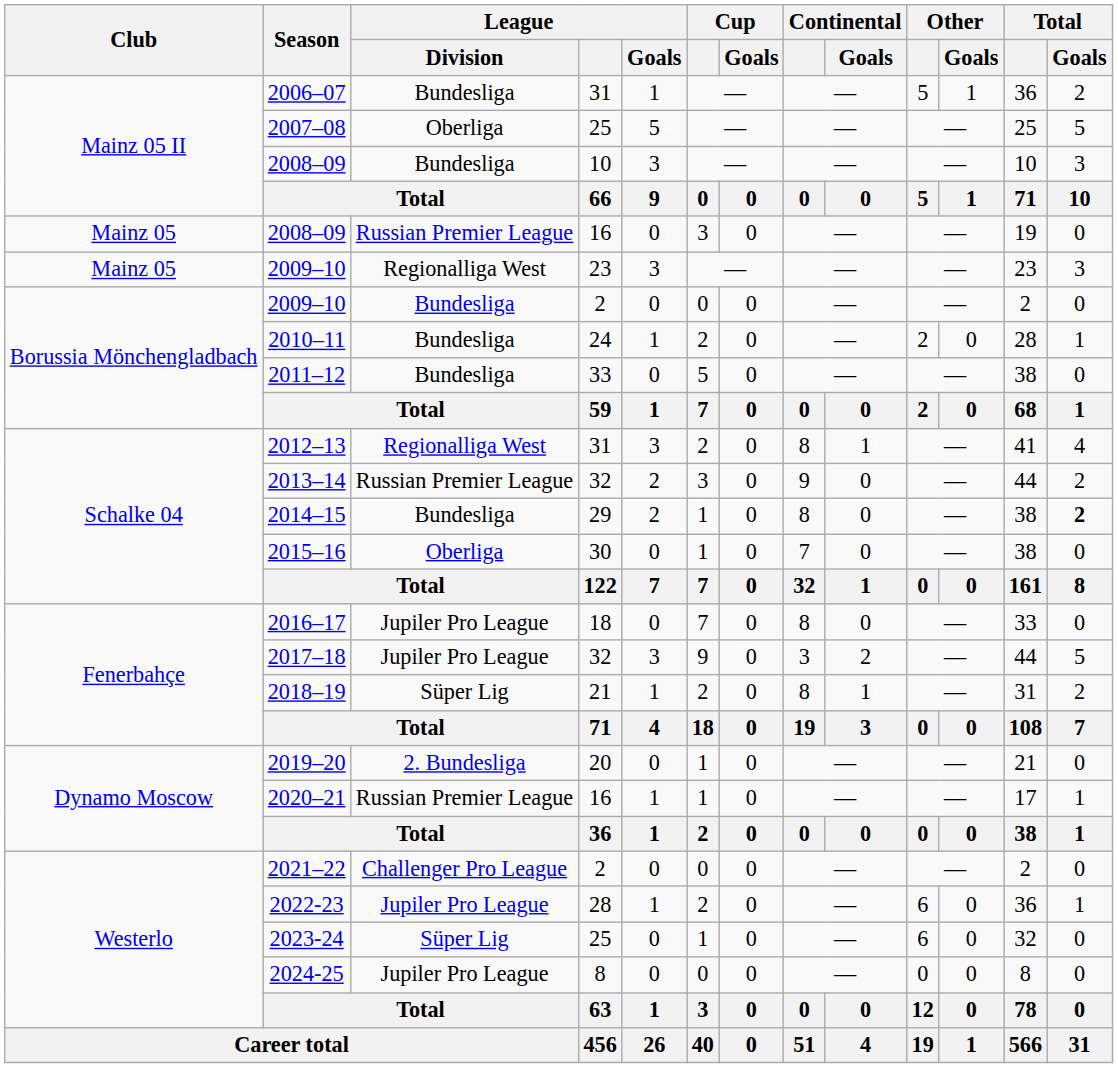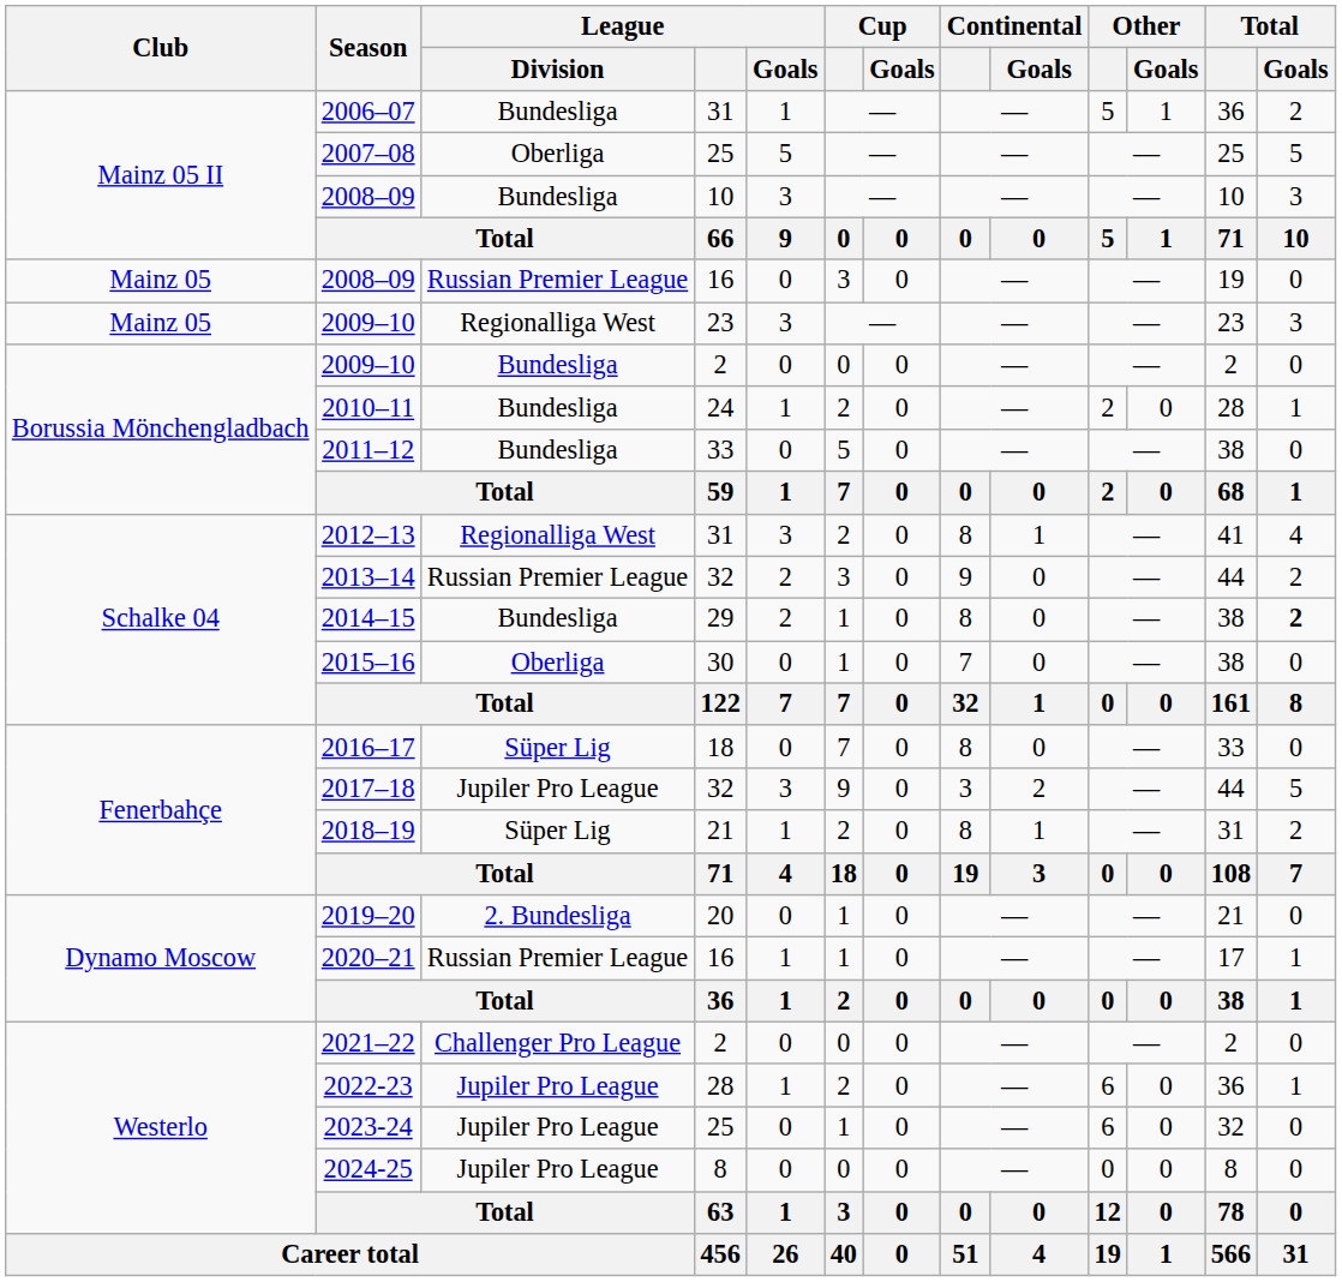 <table class="wikitable" style="text-align:center">
 <tr>
 <th rowspan="2">Club</th>
 <th rowspan="2">Season</th>
 <th colspan="3">League</th>
 <th colspan="2">Cup</th>
 <th colspan="2">Continental</th>
 <th colspan="2">Other</th>
 <th colspan="2">Total</th>
 </tr>
 <tr>
 <th>Division</th>
 <th></th>
 <th>Goals</th>
 <th></th>
 <th>Goals</th>
 <th></th>
 <th>Goals</th>
 <th></th>
 <th>Goals</th>
 <th></th>
 <th>Goals</th>
 </tr>
 <tr>
 <td rowspan="4"><a href='#'>Mainz 05 II</a></td>
 <td><a href='#'>2006–07</a></td>
 <td>Bundesliga</td>
 <td>31</td>
 <td>1</td>
 <td colspan="2">—</td>
 <td colspan="2">—</td>
 <td>5</td>
 <td>1</td>
 <td>36</td>
 <td>2</td>
 </tr>
 <tr>
 <td><a href='#'>2007–08</a></td>
 <td>Oberliga</td>
 <td>25</td>
 <td>5</td>
 <td colspan="2">—</td>
 <td colspan="2">—</td>
 <td colspan="2">—</td>
 <td>25</td>
 <td>5</td>
 </tr>
 <tr>
 <td><a href='#'>2008–09</a></td>
 <td>Bundesliga</td>
 <td>10</td>
 <td>3</td>
 <td colspan="2">—</td>
 <td colspan="2">—</td>
 <td colspan="2">—</td>
 <td>10</td>
 <td>3</td>
 </tr>
 <tr>
 <th colspan="2">Total</th>
 <th>66</th>
 <th>9</th>
 <th>0</th>
 <th>0</th>
 <th>0</th>
 <th>0</th>
 <th>5</th>
 <th>1</th>
 <th>71</th>
 <th>10</th>
 </tr>
 <tr>
 <td><a href='#'>Mainz 05</a></td>
 <td><a href='#'>2008–09</a></td>
 <td><a href='#'>Russian Premier League</a></td>
 <td>16</td>
 <td>0</td>
 <td>3</td>
 <td>0</td>
 <td colspan="2">—</td>
 <td colspan="2">—</td>
 <td>19</td>
 <td>0</td>
 </tr>
 <tr>
 <td><a href='#'>Mainz 05</a></td>
 <td><a href='#'>2009–10</a></td>
 <td>Regionalliga West</td>
 <td>23</td>
 <td>3</td>
 <td colspan="2">—</td>
 <td colspan="2">—</td>
 <td colspan="2">—</td>
 <td>23</td>
 <td>3</td>
 </tr>
 <tr>
 <td rowspan="4"><a href='#'>Borussia Mönchengladbach</a></td>
 <td><a href='#'>2009–10</a></td>
 <td><a href='#'>Bundesliga</a></td>
 <td>2</td>
 <td>0</td>
 <td>0</td>
 <td>0</td>
 <td colspan="2">—</td>
 <td colspan="2">—</td>
 <td>2</td>
 <td>0</td>
 </tr>
 <tr>
 <td><a href='#'>2010–11</a></td>
 <td>Bundesliga</td>
 <td>24</td>
 <td>1</td>
 <td>2</td>
 <td>0</td>
 <td colspan="2">—</td>
 <td>2</td>
 <td>0</td>
 <td>28</td>
 <td>1</td>
 </tr>
 <tr>
 <td><a href='#'>2011–12</a></td>
 <td>Bundesliga</td>
 <td>33</td>
 <td>0</td>
 <td>5</td>
 <td>0</td>
 <td colspan="2">—</td>
 <td colspan="2">—</td>
 <td>38</td>
 <td>0</td>
 </tr>
 <tr>
 <th colspan="2">Total</th>
 <th>59</th>
 <th>1</th>
 <th>7</th>
 <th>0</th>
 <th>0</th>
 <th>0</th>
 <th>2</th>
 <th>0</th>
 <th>68</th>
 <th>1</th>
 </tr>
 <tr>
 <td rowspan="5"><a href='#'>Schalke 04</a></td>
 <td><a href='#'>2012–13</a></td>
 <td><a href='#'>Regionalliga West</a></td>
 <td>31</td>
 <td>3</td>
 <td>2</td>
 <td>0</td>
 <td>8</td>
 <td>1</td>
 <td colspan="2">—</td>
 <td>41</td>
 <td>4</td>
 </tr>
 <tr>
 <td><a href='#'>2013–14</a></td>
 <td>Russian Premier League</td>
 <td>32</td>
 <td>2</td>
 <td>3</td>
 <td>0</td>
 <td>9</td>
 <td>0</td>
 <td colspan="2">—</td>
 <td>44</td>
 <td>2</td>
 </tr>
 <tr>
 <td><a href='#'>2014–15</a></td>
 <td>Bundesliga</td>
 <td>29</td>
 <td>2</td>
 <td>1</td>
 <td>0</td>
 <td>8</td>
 <td>0</td>
 <td colspan="2">—</td>
 <td>38</td>
 <td><strong>2</strong></td>
 </tr>
 <tr>
 <td><a href='#'>2015–16</a></td>
 <td><a href='#'>Oberliga</a></td>
 <td>30</td>
 <td>0</td>
 <td>1</td>
 <td>0</td>
 <td>7</td>
 <td>0</td>
 <td colspan="2">—</td>
 <td>38</td>
 <td>0</td>
 </tr>
 <tr>
 <th colspan="2">Total</th>
 <th>122</th>
 <th>7</th>
 <th>7</th>
 <th>0</th>
 <th>32</th>
 <th>1</th>
 <th>0</th>
 <th>0</th>
 <th>161</th>
 <th>8</th>
 </tr>
 <tr>
 <td rowspan="4"><a href='#'>Fenerbahçe</a></td>
 <td><a href='#'>2016–17</a></td>
-<td>Jupiler Pro League</td>
+<td><a href='#'>Süper Lig</a></td>
 <td>18</td>
 <td>0</td>
 <td>7</td>
 <td>0</td>
 <td>8</td>
 <td>0</td>
 <td colspan="2">—</td>
 <td>33</td>
 <td>0</td>
 </tr>
 <tr>
 <td><a href='#'>2017–18</a></td>
 <td>Jupiler Pro League</td>
 <td>32</td>
 <td>3</td>
 <td>9</td>
 <td>0</td>
 <td>3</td>
 <td>2</td>
 <td colspan="2">—</td>
 <td>44</td>
 <td>5</td>
 </tr>
 <tr>
 <td><a href='#'>2018–19</a></td>
 <td>Süper Lig</td>
 <td>21</td>
 <td>1</td>
 <td>2</td>
 <td>0</td>
 <td>8</td>
 <td>1</td>
 <td colspan="2">—</td>
 <td>31</td>
 <td>2</td>
 </tr>
 <tr>
 <th colspan="2">Total</th>
 <th>71</th>
 <th>4</th>
 <th>18</th>
 <th>0</th>
 <th>19</th>
 <th>3</th>
 <th>0</th>
 <th>0</th>
 <th>108</th>
 <th>7</th>
 </tr>
 <tr>
 <td rowspan=3><a href='#'>Dynamo Moscow</a></td>
 <td><a href='#'>2019–20</a></td>
 <td><a href='#'>2. Bundesliga</a></td>
 <td>20</td>
 <td>0</td>
 <td>1</td>
 <td>0</td>
 <td colspan="2">—</td>
 <td colspan="2">—</td>
 <td>21</td>
 <td>0</td>
 </tr>
 <tr>
 <td><a href='#'>2020–21</a></td>
 <td>Russian Premier League</td>
 <td>16</td>
 <td>1</td>
 <td>1</td>
 <td>0</td>
 <td colspan="2">—</td>
 <td colspan="2">—</td>
 <td>17</td>
 <td>1</td>
 </tr>
 <tr>
 <th colspan="2">Total</th>
 <th>36</th>
 <th>1</th>
 <th>2</th>
 <th>0</th>
 <th>0</th>
 <th>0</th>
 <th>0</th>
 <th>0</th>
 <th>38</th>
 <th>1</th>
 </tr>
 <tr>
 <td rowspan="5"><a href='#'>Westerlo</a></td>
 <td><a href='#'>2021–22</a></td>
 <td><a href='#'>Challenger Pro League</a></td>
 <td>2</td>
 <td>0</td>
 <td>0</td>
 <td>0</td>
 <td colspan="2">—</td>
 <td colspan="2">—</td>
 <td>2</td>
 <td>0</td>
 </tr>
 <tr>
 <td><a href='#'>2022-23</a></td>
 <td><a href='#'>Jupiler Pro League</a></td>
 <td>28</td>
 <td>1</td>
 <td>2</td>
 <td>0</td>
 <td colspan="2">—</td>
 <td>6</td>
 <td>0</td>
 <td>36</td>
 <td>1</td>
 </tr>
 <tr>
 <td><a href='#'>2023-24</a></td>
-<td><a href='#'>Süper Lig</a></td>
+<td>Jupiler Pro League</td>
 <td>25</td>
 <td>0</td>
 <td>1</td>
 <td>0</td>
 <td colspan="2">—</td>
 <td>6</td>
 <td>0</td>
 <td>32</td>
 <td>0</td>
 </tr>
 <tr>
 <td><a href='#'>2024-25</a></td>
 <td>Jupiler Pro League</td>
 <td>8</td>
 <td>0</td>
 <td>0</td>
 <td>0</td>
 <td colspan="2">—</td>
 <td>0</td>
 <td>0</td>
 <td>8</td>
 <td>0</td>
 </tr>
 <tr>
 <th colspan="2">Total</th>
 <th>63</th>
 <th>1</th>
 <th>3</th>
 <th>0</th>
 <th>0</th>
 <th>0</th>
 <th>12</th>
 <th>0</th>
 <th>78</th>
 <th>0</th>
 </tr>
 <tr>
 <th colspan="3">Career total</th>
 <th>456</th>
 <th>26</th>
 <th>40</th>
 <th>0</th>
 <th>51</th>
 <th>4</th>
 <th>19</th>
 <th>1</th>
 <th>566</th>
 <th>31</th>
 </tr>
 </table>
